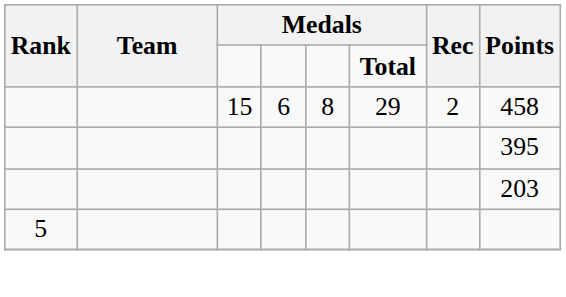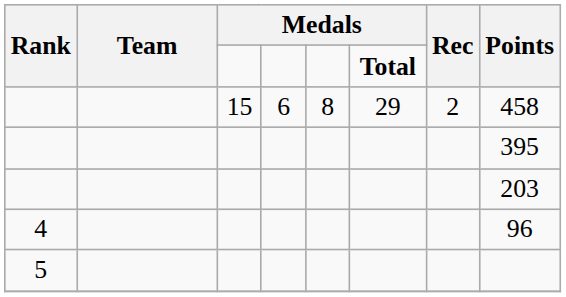 <table class="wikitable">
 <tr>
 <th rowspan=2>Rank</th>
 <th style="width:80px;" rowspan="2">Team</th>
 <th colspan=4>Medals</th>
 <th rowspan=2>Rec</th>
 <th rowspan=2>Points</th>
 </tr>
 <tr style="text-align:center;">
 <td style="width:20px; "></td>
 <td style="width:20px; "></td>
 <td style="width:20px; "></td>
 <td style="width:40px; "><strong>Total</strong></td>
 </tr>
 <tr>
 <td align=center></td>
 <td></td>
 <td align=center>15</td>
 <td align=center>6</td>
 <td align=center>8</td>
 <td align=center>29</td>
 <td align=center>2</td>
 <td align=center>458</td>
 </tr>
 <tr>
 <td align=center></td>
 <td><strong></strong></td>
 <td align=center></td>
 <td align=center></td>
 <td align=center></td>
 <td align=center></td>
 <td align=center></td>
 <td align=center>395</td>
 </tr>
 <tr>
 <td align=center></td>
 <td></td>
 <td align=center></td>
 <td align=center></td>
 <td align=center></td>
 <td align=center></td>
 <td align=center></td>
 <td align=center>203</td>
 </tr>
 <tr>
+<td align=center>4</td>
+<td></td>
+<td align=center></td>
+<td align=center></td>
+<td align=center></td>
+<td align=center></td>
+<td align=center></td>
+<td align=center>96</td>
+</tr>
+<tr>
 <td align=center>5</td>
 <td></td>
 <td align=center></td>
 <td align=center></td>
 <td align=center></td>
 <td align=center></td>
 <td align=center></td>
 <td align=center></td>
 </tr>
 <tr>
 </tr>
 </table>
